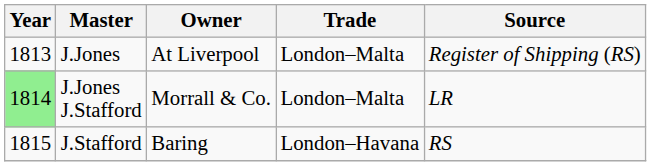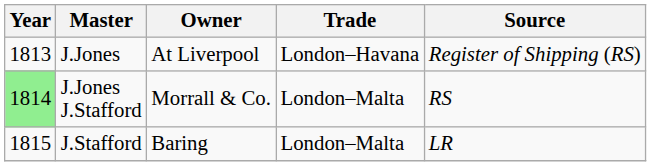 <table class=" wikitable">
 <tr>
 <th>Year</th>
 <th>Master</th>
 <th>Owner</th>
 <th>Trade</th>
 <th>Source</th>
 </tr>
 <tr>
 <td>1813</td>
 <td>J.Jones</td>
 <td>At Liverpool</td>
-<td>London–Malta</td>
+<td>London–Havana</td>
 <td><em>Register of Shipping</em> (<em>RS</em>)</td>
 </tr>
 <tr>
 <td style="background: lightgreen;">1814</td>
 <td>J.Jones<br>J.Stafford</td>
 <td>Morrall & Co.</td>
 <td>London–Malta</td>
-<td><em>LR</em></td>
+<td><em>RS</em></td>
 </tr>
 <tr>
 <td>1815</td>
 <td>J.Stafford</td>
 <td>Baring</td>
-<td>London–Havana</td>
-<td><em>RS</em></td>
+<td>London–Malta</td>
+<td><em>LR</em></td>
 </tr>
 <tr>
 </tr>
 </table>
